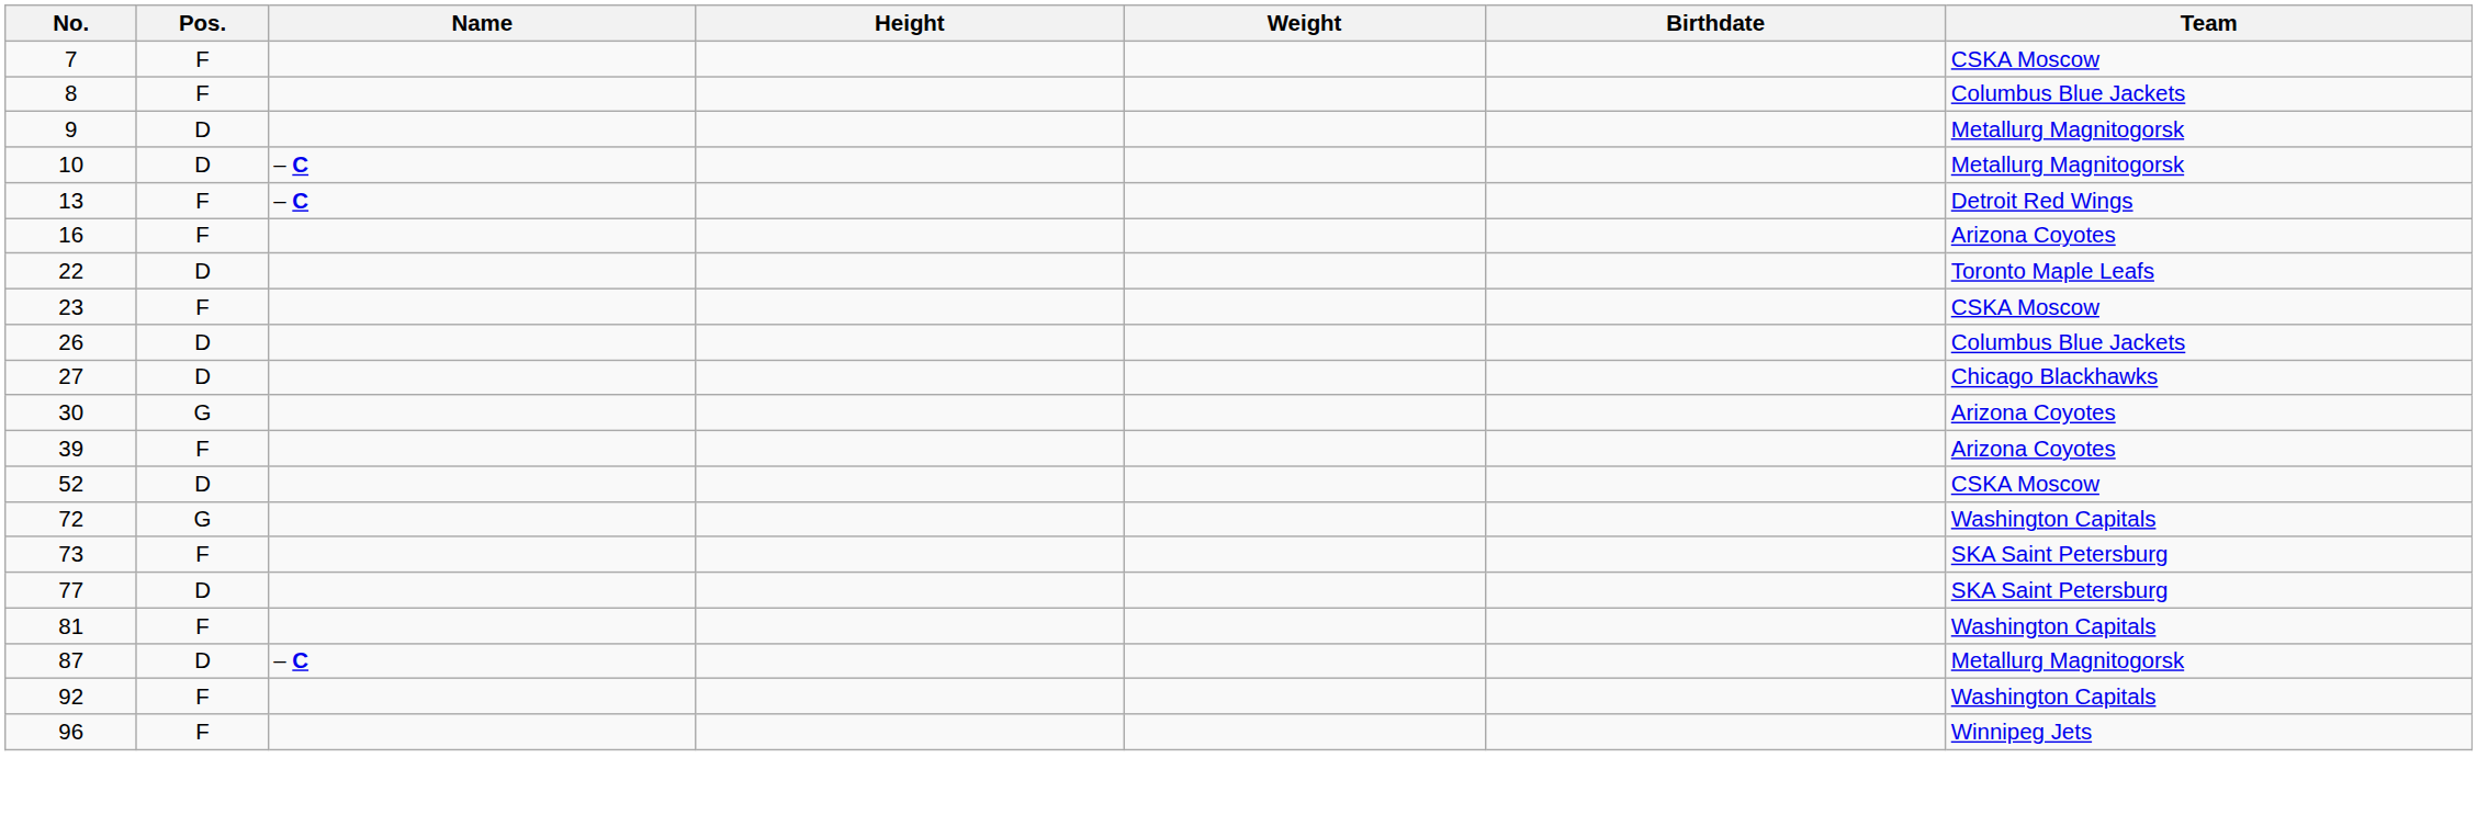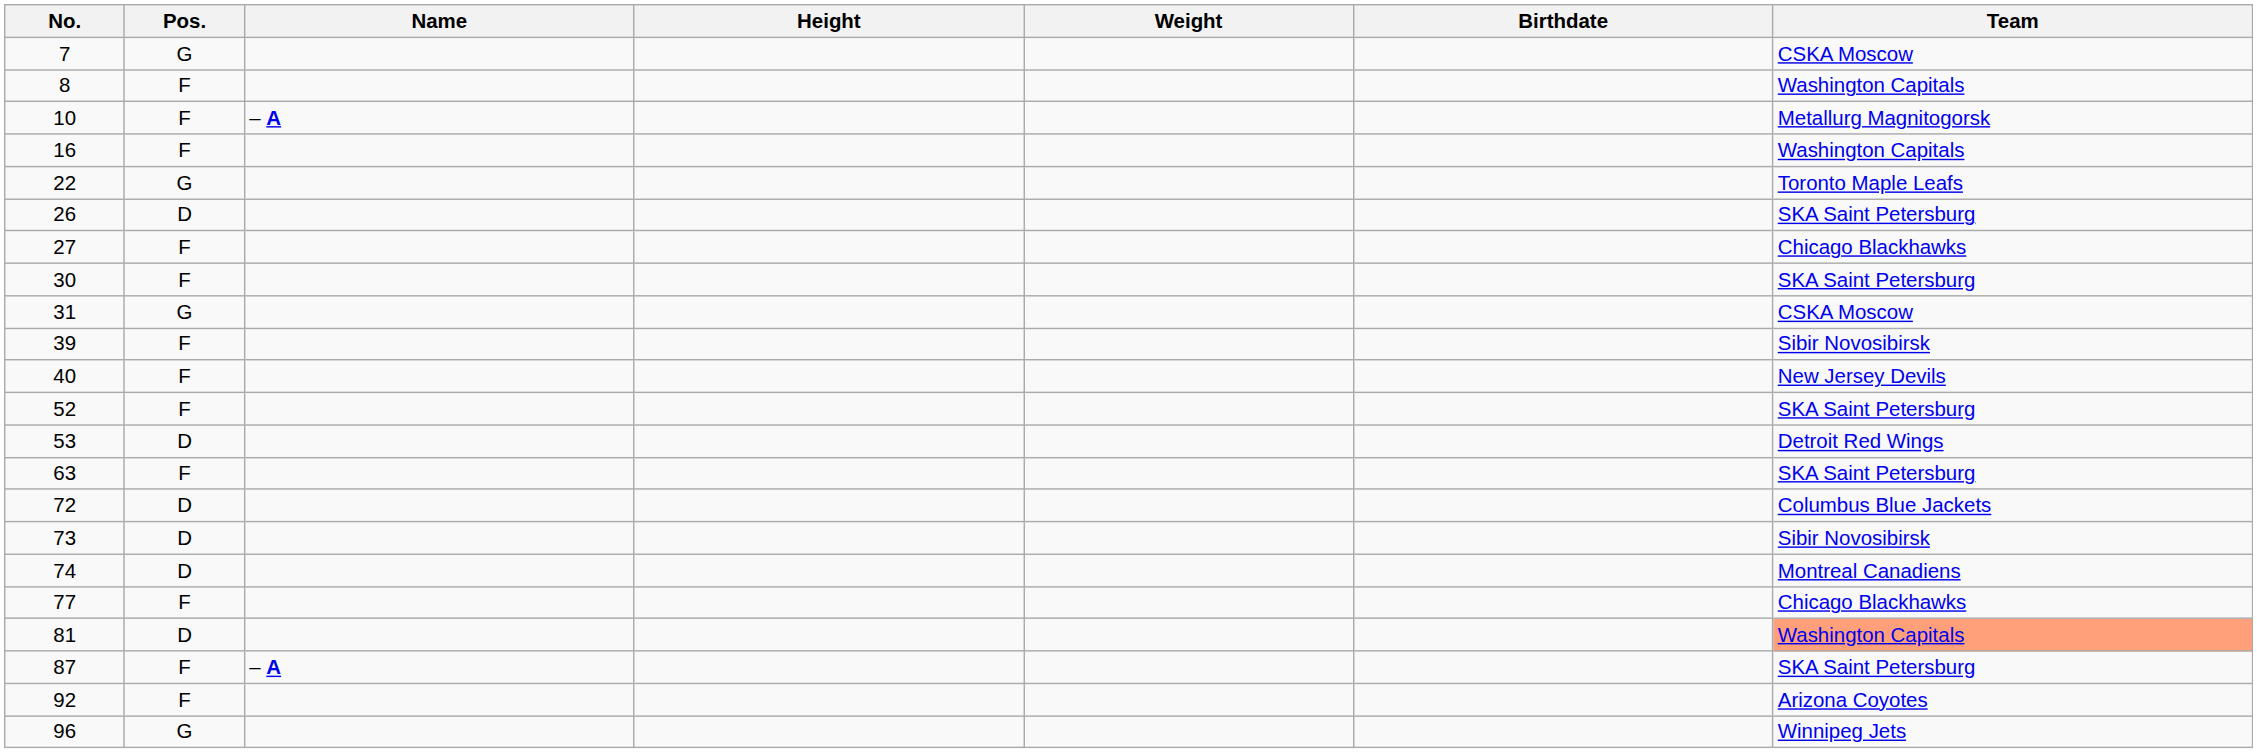 <table width="100%" class="wikitable sortable" style="font-size: 90%; text-align: center;">
 <tr>
 <th style="width:  4%;">No.</th>
 <th style="width:  4%;">Pos.</th>
 <th style="width: 13%;">Name</th>
 <th style="width: 13%;">Height</th>
 <th style="width: 11%;">Weight</th>
 <th style="width: 14%;">Birthdate</th>
 <th style="width: 16%;">Team</th>
 </tr>
 <tr>
 <td>7</td>
-<td>F</td>
+<td>G</td>
 <td align=left></td>
 <td></td>
 <td></td>
 <td></td>
 <td style="text-align:left;"> <a href='#'>CSKA Moscow</a></td>
 </tr>
 <tr>
 <td>8</td>
 <td>F</td>
 <td align=left></td>
 <td></td>
 <td></td>
 <td></td>
-<td style="text-align:left;"> <a href='#'>Columbus Blue Jackets</a></td>
+<td style="text-align:left;"> <a href='#'>Washington Capitals</a></td>
 </tr>
 <tr>
-<td>9</td>
-<td>D</td>
-<td align=left></td>
+<td>10</td>
+<td>F</td>
+<td align=left> – <strong><a href='#'>A</a></strong></td>
 <td></td>
 <td></td>
 <td></td>
 <td style="text-align:left;"> <a href='#'>Metallurg Magnitogorsk</a></td>
-</tr>
-<tr>
-<td>10</td>
-<td>D</td>
-<td align=left> – <strong><a href='#'>C</a></strong></td>
-<td></td>
-<td></td>
-<td></td>
-<td style="text-align:left;"> <a href='#'>Metallurg Magnitogorsk</a></td>
-</tr>
-<tr>
-<td>13</td>
-<td>F</td>
-<td align=left> – <strong><a href='#'>C</a></strong></td>
-<td></td>
-<td></td>
-<td></td>
-<td style="text-align:left;"> <a href='#'>Detroit Red Wings</a></td>
 </tr>
 <tr>
 <td>16</td>
 <td>F</td>
 <td align=left></td>
 <td></td>
 <td></td>
 <td></td>
-<td style="text-align:left;"> <a href='#'>Arizona Coyotes</a></td>
+<td style="text-align:left;"> <a href='#'>Washington Capitals</a></td>
 </tr>
 <tr>
 <td>22</td>
-<td>D</td>
+<td>G</td>
 <td align=left></td>
 <td></td>
 <td></td>
 <td></td>
 <td style="text-align:left;"> <a href='#'>Toronto Maple Leafs</a></td>
-</tr>
-<tr>
-<td>23</td>
-<td>F</td>
-<td align=left></td>
-<td></td>
-<td></td>
-<td></td>
-<td style="text-align:left;"> <a href='#'>CSKA Moscow</a></td>
 </tr>
 <tr>
 <td>26</td>
 <td>D</td>
 <td align=left></td>
 <td></td>
 <td></td>
 <td></td>
-<td style="text-align:left;"> <a href='#'>Columbus Blue Jackets</a></td>
+<td style="text-align:left;"> <a href='#'>SKA Saint Petersburg</a></td>
 </tr>
 <tr>
 <td>27</td>
-<td>D</td>
+<td>F</td>
 <td align=left></td>
 <td></td>
 <td></td>
 <td></td>
 <td style="text-align:left;"> <a href='#'>Chicago Blackhawks</a></td>
 </tr>
 <tr>
 <td>30</td>
+<td>F</td>
+<td align=left></td>
+<td></td>
+<td></td>
+<td></td>
+<td style="text-align:left;"> <a href='#'>SKA Saint Petersburg</a></td>
+</tr>
+<tr>
+<td>31</td>
 <td>G</td>
 <td align=left></td>
 <td></td>
 <td></td>
 <td></td>
-<td style="text-align:left;"> <a href='#'>Arizona Coyotes</a></td>
+<td style="text-align:left;"> <a href='#'>CSKA Moscow</a></td>
 </tr>
 <tr>
 <td>39</td>
 <td>F</td>
 <td align=left></td>
 <td></td>
 <td></td>
 <td></td>
-<td style="text-align:left;"> <a href='#'>Arizona Coyotes</a></td>
+<td style="text-align:left;"> <a href='#'>Sibir Novosibirsk</a></td>
 </tr>
 <tr>
-<td>52</td>
-<td>D</td>
+<td>40</td>
+<td>F</td>
 <td align=left></td>
 <td></td>
 <td></td>
 <td></td>
-<td style="text-align:left;"> <a href='#'>CSKA Moscow</a></td>
+<td style="text-align:left;"> <a href='#'>New Jersey Devils</a></td>
 </tr>
 <tr>
-<td>72</td>
-<td>G</td>
-<td align=left></td>
-<td></td>
-<td></td>
-<td></td>
-<td style="text-align:left;"> <a href='#'>Washington Capitals</a></td>
-</tr>
-<tr>
-<td>73</td>
+<td>52</td>
 <td>F</td>
 <td align=left></td>
 <td></td>
 <td></td>
 <td></td>
 <td style="text-align:left;"> <a href='#'>SKA Saint Petersburg</a></td>
 </tr>
 <tr>
-<td>77</td>
+<td>53</td>
 <td>D</td>
+<td align=left></td>
+<td></td>
+<td></td>
+<td></td>
+<td style="text-align:left;"> <a href='#'>Detroit Red Wings</a></td>
+</tr>
+<tr>
+<td>63</td>
+<td>F</td>
 <td align=left></td>
 <td></td>
 <td></td>
 <td></td>
 <td style="text-align:left;"> <a href='#'>SKA Saint Petersburg</a></td>
 </tr>
 <tr>
-<td>81</td>
+<td>72</td>
+<td>D</td>
+<td align=left></td>
+<td></td>
+<td></td>
+<td></td>
+<td style="text-align:left;"> <a href='#'>Columbus Blue Jackets</a></td>
+</tr>
+<tr>
+<td>73</td>
+<td>D</td>
+<td align=left></td>
+<td></td>
+<td></td>
+<td></td>
+<td style="text-align:left;"> <a href='#'>Sibir Novosibirsk</a></td>
+</tr>
+<tr>
+<td>74</td>
+<td>D</td>
+<td align=left></td>
+<td></td>
+<td></td>
+<td></td>
+<td style="text-align:left;"> <a href='#'>Montreal Canadiens</a></td>
+</tr>
+<tr>
+<td>77</td>
 <td>F</td>
 <td align=left></td>
 <td></td>
 <td></td>
 <td></td>
-<td style="text-align:left;"> <a href='#'>Washington Capitals</a></td>
+<td style="text-align:left;"> <a href='#'>Chicago Blackhawks</a></td>
+</tr>
+<tr>
+<td>81</td>
+<td>D</td>
+<td align=left></td>
+<td></td>
+<td></td>
+<td></td>
+<td style="background: lightsalmon; text-align:left;"> <a href='#'>Washington Capitals</a></td>
 </tr>
 <tr>
 <td>87</td>
-<td>D</td>
-<td align=left> – <strong><a href='#'>C</a></strong></td>
+<td>F</td>
+<td align=left> – <strong><a href='#'>A</a></strong></td>
 <td></td>
 <td></td>
 <td></td>
-<td style="text-align:left;"> <a href='#'>Metallurg Magnitogorsk</a></td>
+<td style="text-align:left;"> <a href='#'>SKA Saint Petersburg</a></td>
 </tr>
 <tr>
 <td>92</td>
 <td>F</td>
 <td align=left></td>
 <td></td>
 <td></td>
 <td></td>
-<td style="text-align:left;"> <a href='#'>Washington Capitals</a></td>
+<td style="text-align:left;"> <a href='#'>Arizona Coyotes</a></td>
 </tr>
 <tr>
 <td>96</td>
-<td>F</td>
+<td>G</td>
 <td align=left></td>
 <td></td>
 <td></td>
 <td></td>
 <td style="text-align:left;"> <a href='#'>Winnipeg Jets</a></td>
 </tr>
 </table>
